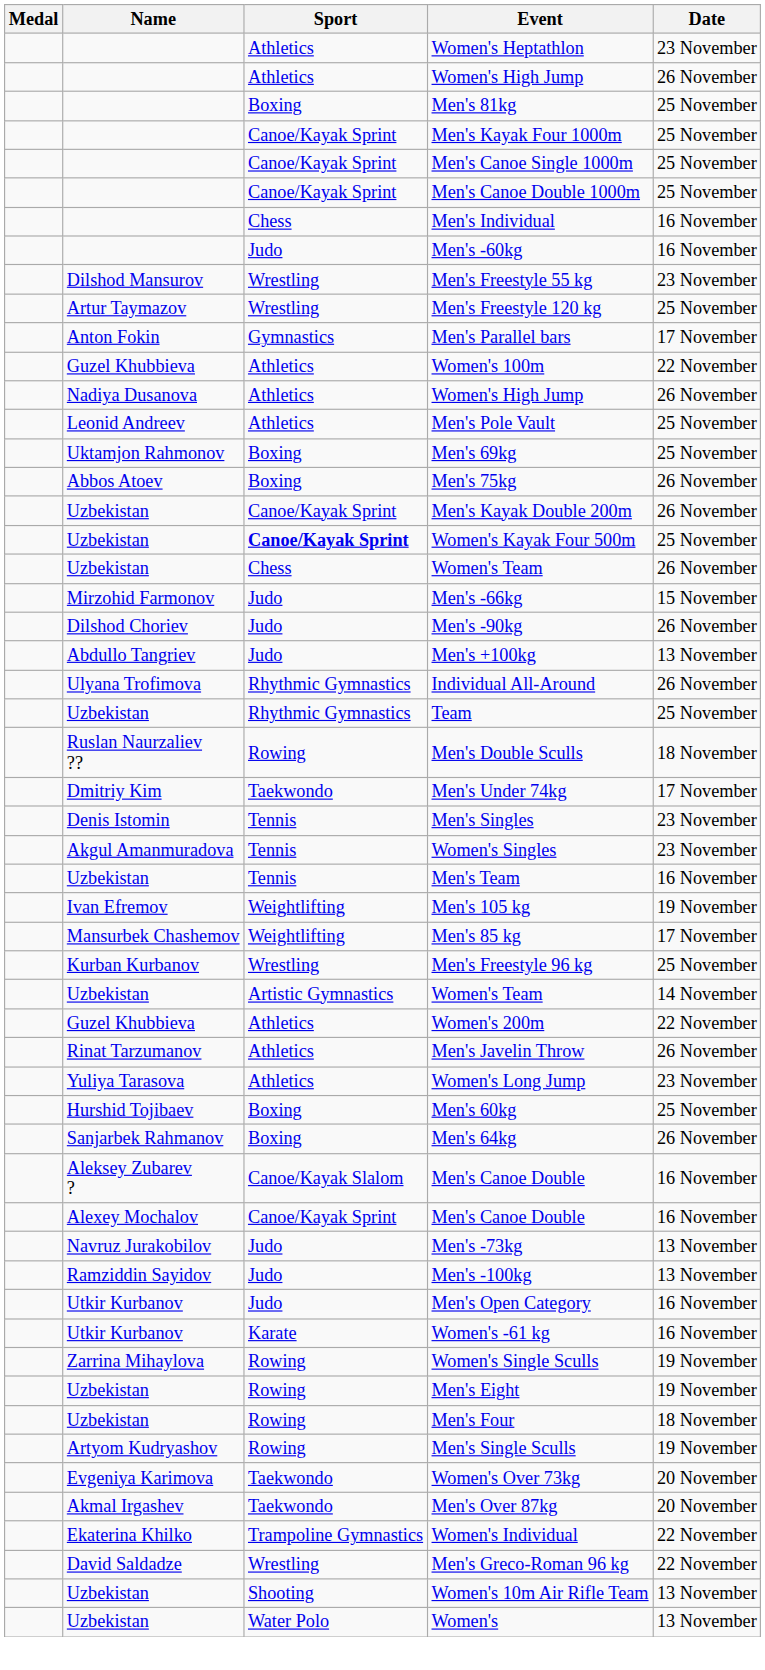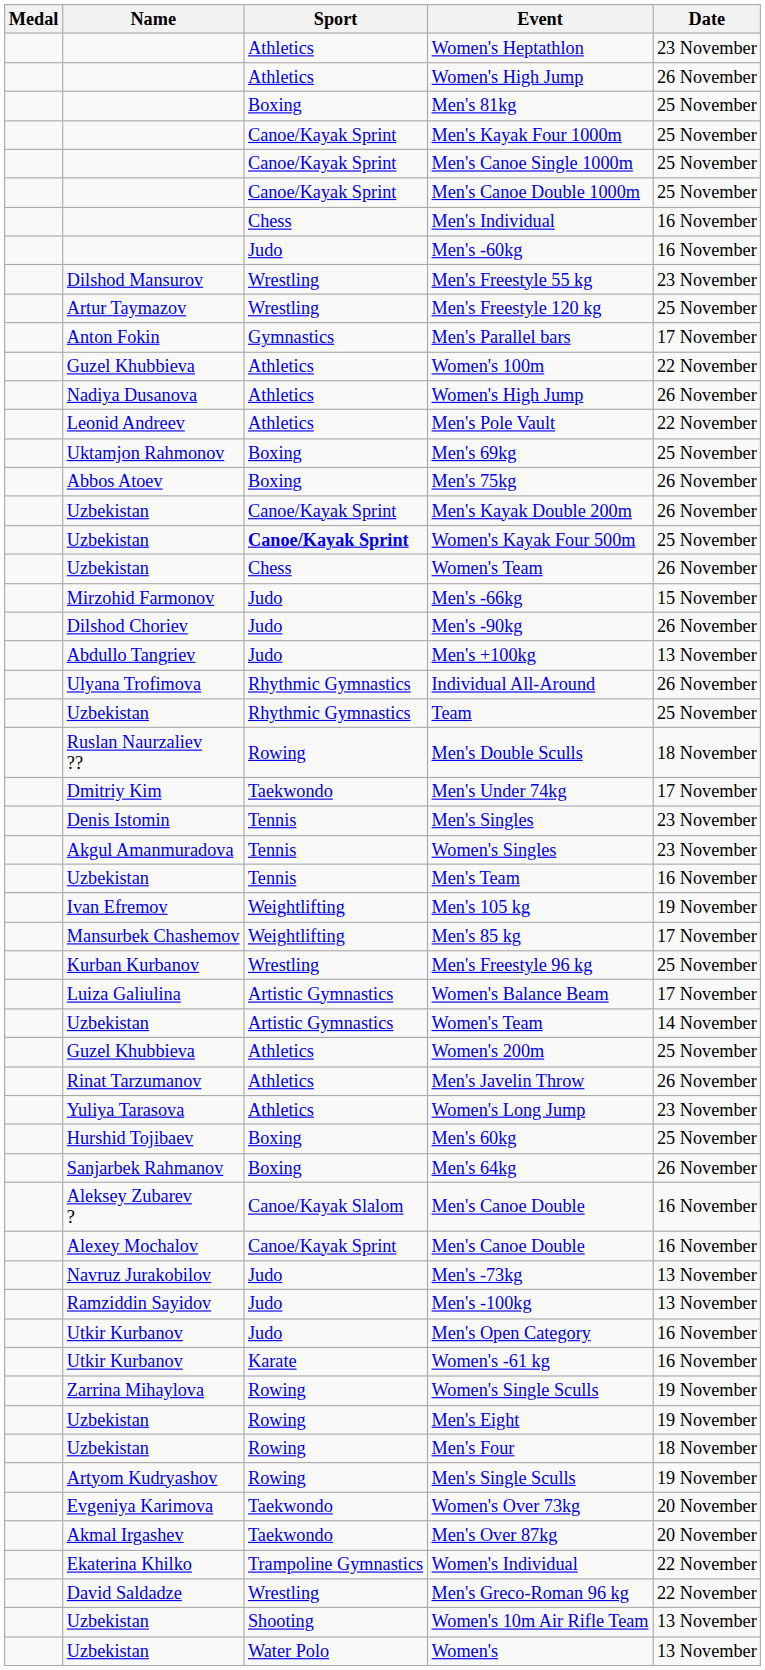 <table class="wikitable sortable">
 <tr>
 <th>Medal</th>
 <th>Name</th>
 <th>Sport</th>
 <th>Event</th>
 <th>Date</th>
 </tr>
 <tr>
 <td></td>
 <td></td>
 <td><a href='#'>Athletics</a></td>
 <td><a href='#'>Women's Heptathlon</a></td>
 <td>23 November</td>
 </tr>
 <tr>
 <td></td>
 <td></td>
 <td><a href='#'>Athletics</a></td>
 <td><a href='#'>Women's High Jump</a></td>
 <td>26 November</td>
 </tr>
 <tr>
 <td></td>
 <td></td>
 <td><a href='#'>Boxing</a></td>
 <td><a href='#'>Men's 81kg</a></td>
 <td>25 November</td>
 </tr>
 <tr>
 <td></td>
 <td></td>
 <td><a href='#'>Canoe/Kayak Sprint</a></td>
 <td><a href='#'>Men's Kayak Four 1000m</a></td>
 <td>25 November</td>
 </tr>
 <tr>
 <td></td>
 <td></td>
 <td><a href='#'>Canoe/Kayak Sprint</a></td>
 <td><a href='#'>Men's Canoe Single 1000m</a></td>
 <td>25 November</td>
 </tr>
 <tr>
 <td></td>
 <td></td>
 <td><a href='#'>Canoe/Kayak Sprint</a></td>
 <td><a href='#'>Men's Canoe Double 1000m</a></td>
 <td>25 November</td>
 </tr>
 <tr>
 <td></td>
 <td></td>
 <td><a href='#'>Chess</a></td>
 <td><a href='#'>Men's Individual</a></td>
 <td>16 November</td>
 </tr>
 <tr>
 <td></td>
 <td></td>
 <td><a href='#'>Judo</a></td>
 <td><a href='#'>Men's -60kg</a></td>
 <td>16 November</td>
 </tr>
 <tr>
 <td></td>
 <td><a href='#'>Dilshod Mansurov</a></td>
 <td><a href='#'>Wrestling</a></td>
 <td><a href='#'>Men's Freestyle 55 kg</a></td>
 <td>23 November</td>
 </tr>
 <tr>
 <td></td>
 <td><a href='#'>Artur Taymazov</a></td>
 <td><a href='#'>Wrestling</a></td>
 <td><a href='#'>Men's Freestyle 120 kg</a></td>
 <td>25 November</td>
 </tr>
 <tr>
 <td></td>
 <td><a href='#'>Anton Fokin</a></td>
 <td><a href='#'>Gymnastics</a></td>
 <td><a href='#'>Men's Parallel bars</a></td>
 <td>17 November</td>
 </tr>
 <tr>
 <td></td>
 <td><a href='#'>Guzel Khubbieva</a></td>
 <td><a href='#'>Athletics</a></td>
 <td><a href='#'>Women's 100m</a></td>
 <td>22 November</td>
 </tr>
 <tr>
 <td></td>
 <td><a href='#'>Nadiya Dusanova</a></td>
 <td><a href='#'>Athletics</a></td>
 <td><a href='#'>Women's High Jump</a></td>
 <td>26 November</td>
 </tr>
 <tr>
 <td></td>
 <td><a href='#'>Leonid Andreev</a></td>
 <td><a href='#'>Athletics</a></td>
 <td><a href='#'>Men's Pole Vault</a></td>
-<td>25 November</td>
+<td>22 November</td>
 </tr>
 <tr>
 <td></td>
 <td><a href='#'>Uktamjon Rahmonov</a></td>
 <td><a href='#'>Boxing</a></td>
 <td><a href='#'>Men's 69kg</a></td>
 <td>25 November</td>
 </tr>
 <tr>
 <td></td>
 <td><a href='#'>Abbos Atoev</a></td>
 <td><a href='#'>Boxing</a></td>
 <td><a href='#'>Men's 75kg</a></td>
 <td>26 November</td>
 </tr>
 <tr>
 <td></td>
 <td><a href='#'>Uzbekistan</a></td>
 <td><a href='#'>Canoe/Kayak Sprint</a></td>
 <td><a href='#'>Men's Kayak Double 200m</a></td>
 <td>26 November</td>
 </tr>
 <tr>
 <td></td>
 <td><a href='#'>Uzbekistan</a></td>
 <td><strong><a href='#'>Canoe/Kayak Sprint</a></strong></td>
 <td><a href='#'>Women's Kayak Four 500m</a></td>
 <td>25 November</td>
 </tr>
 <tr>
 <td></td>
 <td><a href='#'>Uzbekistan</a></td>
 <td><a href='#'>Chess</a></td>
 <td><a href='#'>Women's Team</a></td>
 <td>26 November</td>
 </tr>
 <tr>
 <td></td>
 <td><a href='#'>Mirzohid Farmonov</a></td>
 <td><a href='#'>Judo</a></td>
 <td><a href='#'>Men's -66kg</a></td>
 <td>15 November</td>
 </tr>
 <tr>
 <td></td>
 <td><a href='#'>Dilshod Choriev</a></td>
 <td><a href='#'>Judo</a></td>
 <td><a href='#'>Men's -90kg</a></td>
 <td>26 November</td>
 </tr>
 <tr>
 <td></td>
 <td><a href='#'>Abdullo Tangriev</a></td>
 <td><a href='#'>Judo</a></td>
 <td><a href='#'>Men's +100kg</a></td>
 <td>13 November</td>
 </tr>
 <tr>
 <td></td>
 <td><a href='#'>Ulyana Trofimova</a></td>
 <td><a href='#'>Rhythmic Gymnastics</a></td>
 <td><a href='#'>Individual All-Around</a></td>
 <td>26 November</td>
 </tr>
 <tr>
 <td></td>
 <td><a href='#'>Uzbekistan</a></td>
 <td><a href='#'>Rhythmic Gymnastics</a></td>
 <td><a href='#'>Team</a></td>
 <td>25 November</td>
 </tr>
 <tr>
 <td></td>
 <td><a href='#'>Ruslan Naurzaliev</a><br>??</td>
 <td><a href='#'>Rowing</a></td>
 <td><a href='#'>Men's Double Sculls</a></td>
 <td>18 November</td>
 </tr>
 <tr>
 <td></td>
 <td><a href='#'>Dmitriy Kim</a></td>
 <td><a href='#'>Taekwondo</a></td>
 <td><a href='#'>Men's Under 74kg</a></td>
 <td>17 November</td>
 </tr>
 <tr>
 <td></td>
 <td><a href='#'>Denis Istomin</a></td>
 <td><a href='#'>Tennis</a></td>
 <td><a href='#'>Men's Singles</a></td>
 <td>23 November</td>
 </tr>
 <tr>
 <td></td>
 <td><a href='#'>Akgul Amanmuradova</a></td>
 <td><a href='#'>Tennis</a></td>
 <td><a href='#'>Women's Singles</a></td>
 <td>23 November</td>
 </tr>
 <tr>
 <td></td>
 <td><a href='#'>Uzbekistan</a></td>
 <td><a href='#'>Tennis</a></td>
 <td><a href='#'>Men's Team</a></td>
 <td>16 November</td>
 </tr>
 <tr>
 <td></td>
 <td><a href='#'>Ivan Efremov</a></td>
 <td><a href='#'>Weightlifting</a></td>
 <td><a href='#'>Men's 105 kg</a></td>
 <td>19 November</td>
 </tr>
 <tr>
 <td></td>
 <td><a href='#'>Mansurbek Chashemov</a></td>
 <td><a href='#'>Weightlifting</a></td>
 <td><a href='#'>Men's 85 kg</a></td>
 <td>17 November</td>
 </tr>
 <tr>
 <td></td>
 <td><a href='#'>Kurban Kurbanov</a></td>
 <td><a href='#'>Wrestling</a></td>
 <td><a href='#'>Men's Freestyle 96 kg</a></td>
 <td>25 November</td>
 </tr>
 <tr>
 <td></td>
+<td><a href='#'>Luiza Galiulina</a></td>
+<td><a href='#'>Artistic Gymnastics</a></td>
+<td><a href='#'>Women's Balance Beam</a></td>
+<td>17 November</td>
+</tr>
+<tr>
+<td></td>
 <td><a href='#'>Uzbekistan</a></td>
 <td><a href='#'>Artistic Gymnastics</a></td>
 <td><a href='#'>Women's Team</a></td>
 <td>14 November</td>
 </tr>
 <tr>
 <td></td>
 <td><a href='#'>Guzel Khubbieva</a></td>
 <td><a href='#'>Athletics</a></td>
 <td><a href='#'>Women's 200m</a></td>
-<td>22 November</td>
+<td>25 November</td>
 </tr>
 <tr>
 <td></td>
 <td><a href='#'>Rinat Tarzumanov</a></td>
 <td><a href='#'>Athletics</a></td>
 <td><a href='#'>Men's Javelin Throw</a></td>
 <td>26 November</td>
 </tr>
 <tr>
 <td></td>
 <td><a href='#'>Yuliya Tarasova</a></td>
 <td><a href='#'>Athletics</a></td>
 <td><a href='#'>Women's Long Jump</a></td>
 <td>23 November</td>
 </tr>
 <tr>
 <td></td>
 <td><a href='#'>Hurshid Tojibaev</a></td>
 <td><a href='#'>Boxing</a></td>
 <td><a href='#'>Men's 60kg</a></td>
 <td>25 November</td>
 </tr>
 <tr>
 <td></td>
 <td><a href='#'>Sanjarbek Rahmanov</a></td>
 <td><a href='#'>Boxing</a></td>
 <td><a href='#'>Men's 64kg</a></td>
 <td>26 November</td>
 </tr>
 <tr>
 <td></td>
 <td><a href='#'>Aleksey Zubarev</a> <br> ?</td>
 <td><a href='#'>Canoe/Kayak Slalom</a></td>
 <td><a href='#'>Men's Canoe Double</a></td>
 <td>16 November</td>
 </tr>
 <tr>
 <td></td>
 <td><a href='#'>Alexey Mochalov</a></td>
 <td><a href='#'>Canoe/Kayak Sprint</a></td>
 <td><a href='#'>Men's Canoe Double</a></td>
 <td>16 November</td>
 </tr>
 <tr>
 <td></td>
 <td><a href='#'>Navruz Jurakobilov</a></td>
 <td><a href='#'>Judo</a></td>
 <td><a href='#'>Men's -73kg</a></td>
 <td>13 November</td>
 </tr>
 <tr>
 <td></td>
 <td><a href='#'>Ramziddin Sayidov</a></td>
 <td><a href='#'>Judo</a></td>
 <td><a href='#'>Men's -100kg</a></td>
 <td>13 November</td>
 </tr>
 <tr>
 <td></td>
 <td><a href='#'>Utkir Kurbanov</a></td>
 <td><a href='#'>Judo</a></td>
 <td><a href='#'>Men's Open Category</a></td>
 <td>16 November</td>
 </tr>
 <tr>
 <td></td>
 <td><a href='#'>Utkir Kurbanov</a></td>
 <td><a href='#'>Karate</a></td>
 <td><a href='#'>Women's -61 kg</a></td>
 <td>16 November</td>
 </tr>
 <tr>
 <td></td>
 <td><a href='#'>Zarrina Mihaylova</a></td>
 <td><a href='#'>Rowing</a></td>
 <td><a href='#'>Women's Single Sculls</a></td>
 <td>19 November</td>
 </tr>
 <tr>
 <td></td>
 <td><a href='#'>Uzbekistan</a></td>
 <td><a href='#'>Rowing</a></td>
 <td><a href='#'>Men's Eight</a></td>
 <td>19 November</td>
 </tr>
 <tr>
 <td></td>
 <td><a href='#'>Uzbekistan</a></td>
 <td><a href='#'>Rowing</a></td>
 <td><a href='#'>Men's Four</a></td>
 <td>18 November</td>
 </tr>
 <tr>
 <td></td>
 <td><a href='#'>Artyom Kudryashov</a></td>
 <td><a href='#'>Rowing</a></td>
 <td><a href='#'>Men's Single Sculls</a></td>
 <td>19 November</td>
 </tr>
 <tr>
 <td></td>
 <td><a href='#'>Evgeniya Karimova</a></td>
 <td><a href='#'>Taekwondo</a></td>
 <td><a href='#'>Women's Over 73kg</a></td>
 <td>20 November</td>
 </tr>
 <tr>
 <td></td>
 <td><a href='#'>Akmal Irgashev</a></td>
 <td><a href='#'>Taekwondo</a></td>
 <td><a href='#'>Men's Over 87kg</a></td>
 <td>20 November</td>
 </tr>
 <tr>
 <td></td>
 <td><a href='#'>Ekaterina Khilko</a></td>
 <td><a href='#'>Trampoline Gymnastics</a></td>
 <td><a href='#'>Women's Individual</a></td>
 <td>22 November</td>
 </tr>
 <tr>
 <td></td>
 <td><a href='#'>David Saldadze</a></td>
 <td><a href='#'>Wrestling</a></td>
 <td><a href='#'>Men's Greco-Roman 96 kg</a></td>
 <td>22 November</td>
 </tr>
 <tr>
 <td></td>
 <td><a href='#'>Uzbekistan</a></td>
 <td><a href='#'>Shooting</a></td>
 <td><a href='#'>Women's 10m Air Rifle Team</a></td>
 <td>13 November</td>
 </tr>
 <tr>
 <td></td>
 <td><a href='#'>Uzbekistan</a></td>
 <td><a href='#'>Water Polo</a></td>
 <td><a href='#'>Women's</a></td>
 <td>13 November</td>
 </tr>
 </table>
